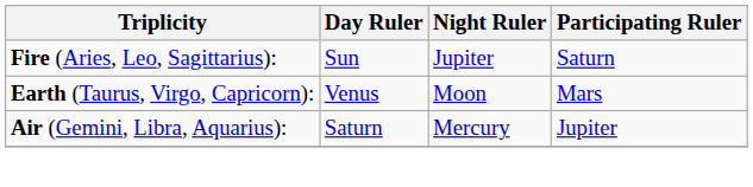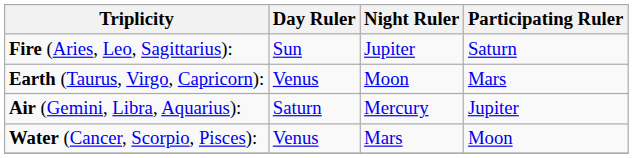 <table class="wikitable">
 <tr>
 <th>Triplicity</th>
 <th>Day Ruler</th>
 <th>Night Ruler</th>
 <th>Participating Ruler</th>
 </tr>
 <tr>
 <td><strong>Fire</strong> (<a href='#'>Aries</a>, <a href='#'>Leo</a>, <a href='#'>Sagittarius</a>):</td>
 <td><a href='#'>Sun</a></td>
 <td><a href='#'>Jupiter</a></td>
 <td><a href='#'>Saturn</a></td>
 </tr>
 <tr>
 <td><strong>Earth</strong> (<a href='#'>Taurus</a>, <a href='#'>Virgo</a>, <a href='#'>Capricorn</a>):</td>
 <td><a href='#'>Venus</a></td>
 <td><a href='#'>Moon</a></td>
 <td><a href='#'>Mars</a></td>
 </tr>
 <tr>
 <td><strong>Air</strong> (<a href='#'>Gemini</a>, <a href='#'>Libra</a>, <a href='#'>Aquarius</a>):</td>
 <td><a href='#'>Saturn</a></td>
 <td><a href='#'>Mercury</a></td>
 <td><a href='#'>Jupiter</a></td>
 </tr>
 <tr>
+<td><strong>Water</strong> (<a href='#'>Cancer</a>, <a href='#'>Scorpio</a>, <a href='#'>Pisces</a>):</td>
+<td><a href='#'>Venus</a></td>
+<td><a href='#'>Mars</a></td>
+<td><a href='#'>Moon</a></td>
+</tr>
+<tr>
 </tr>
 </table>
